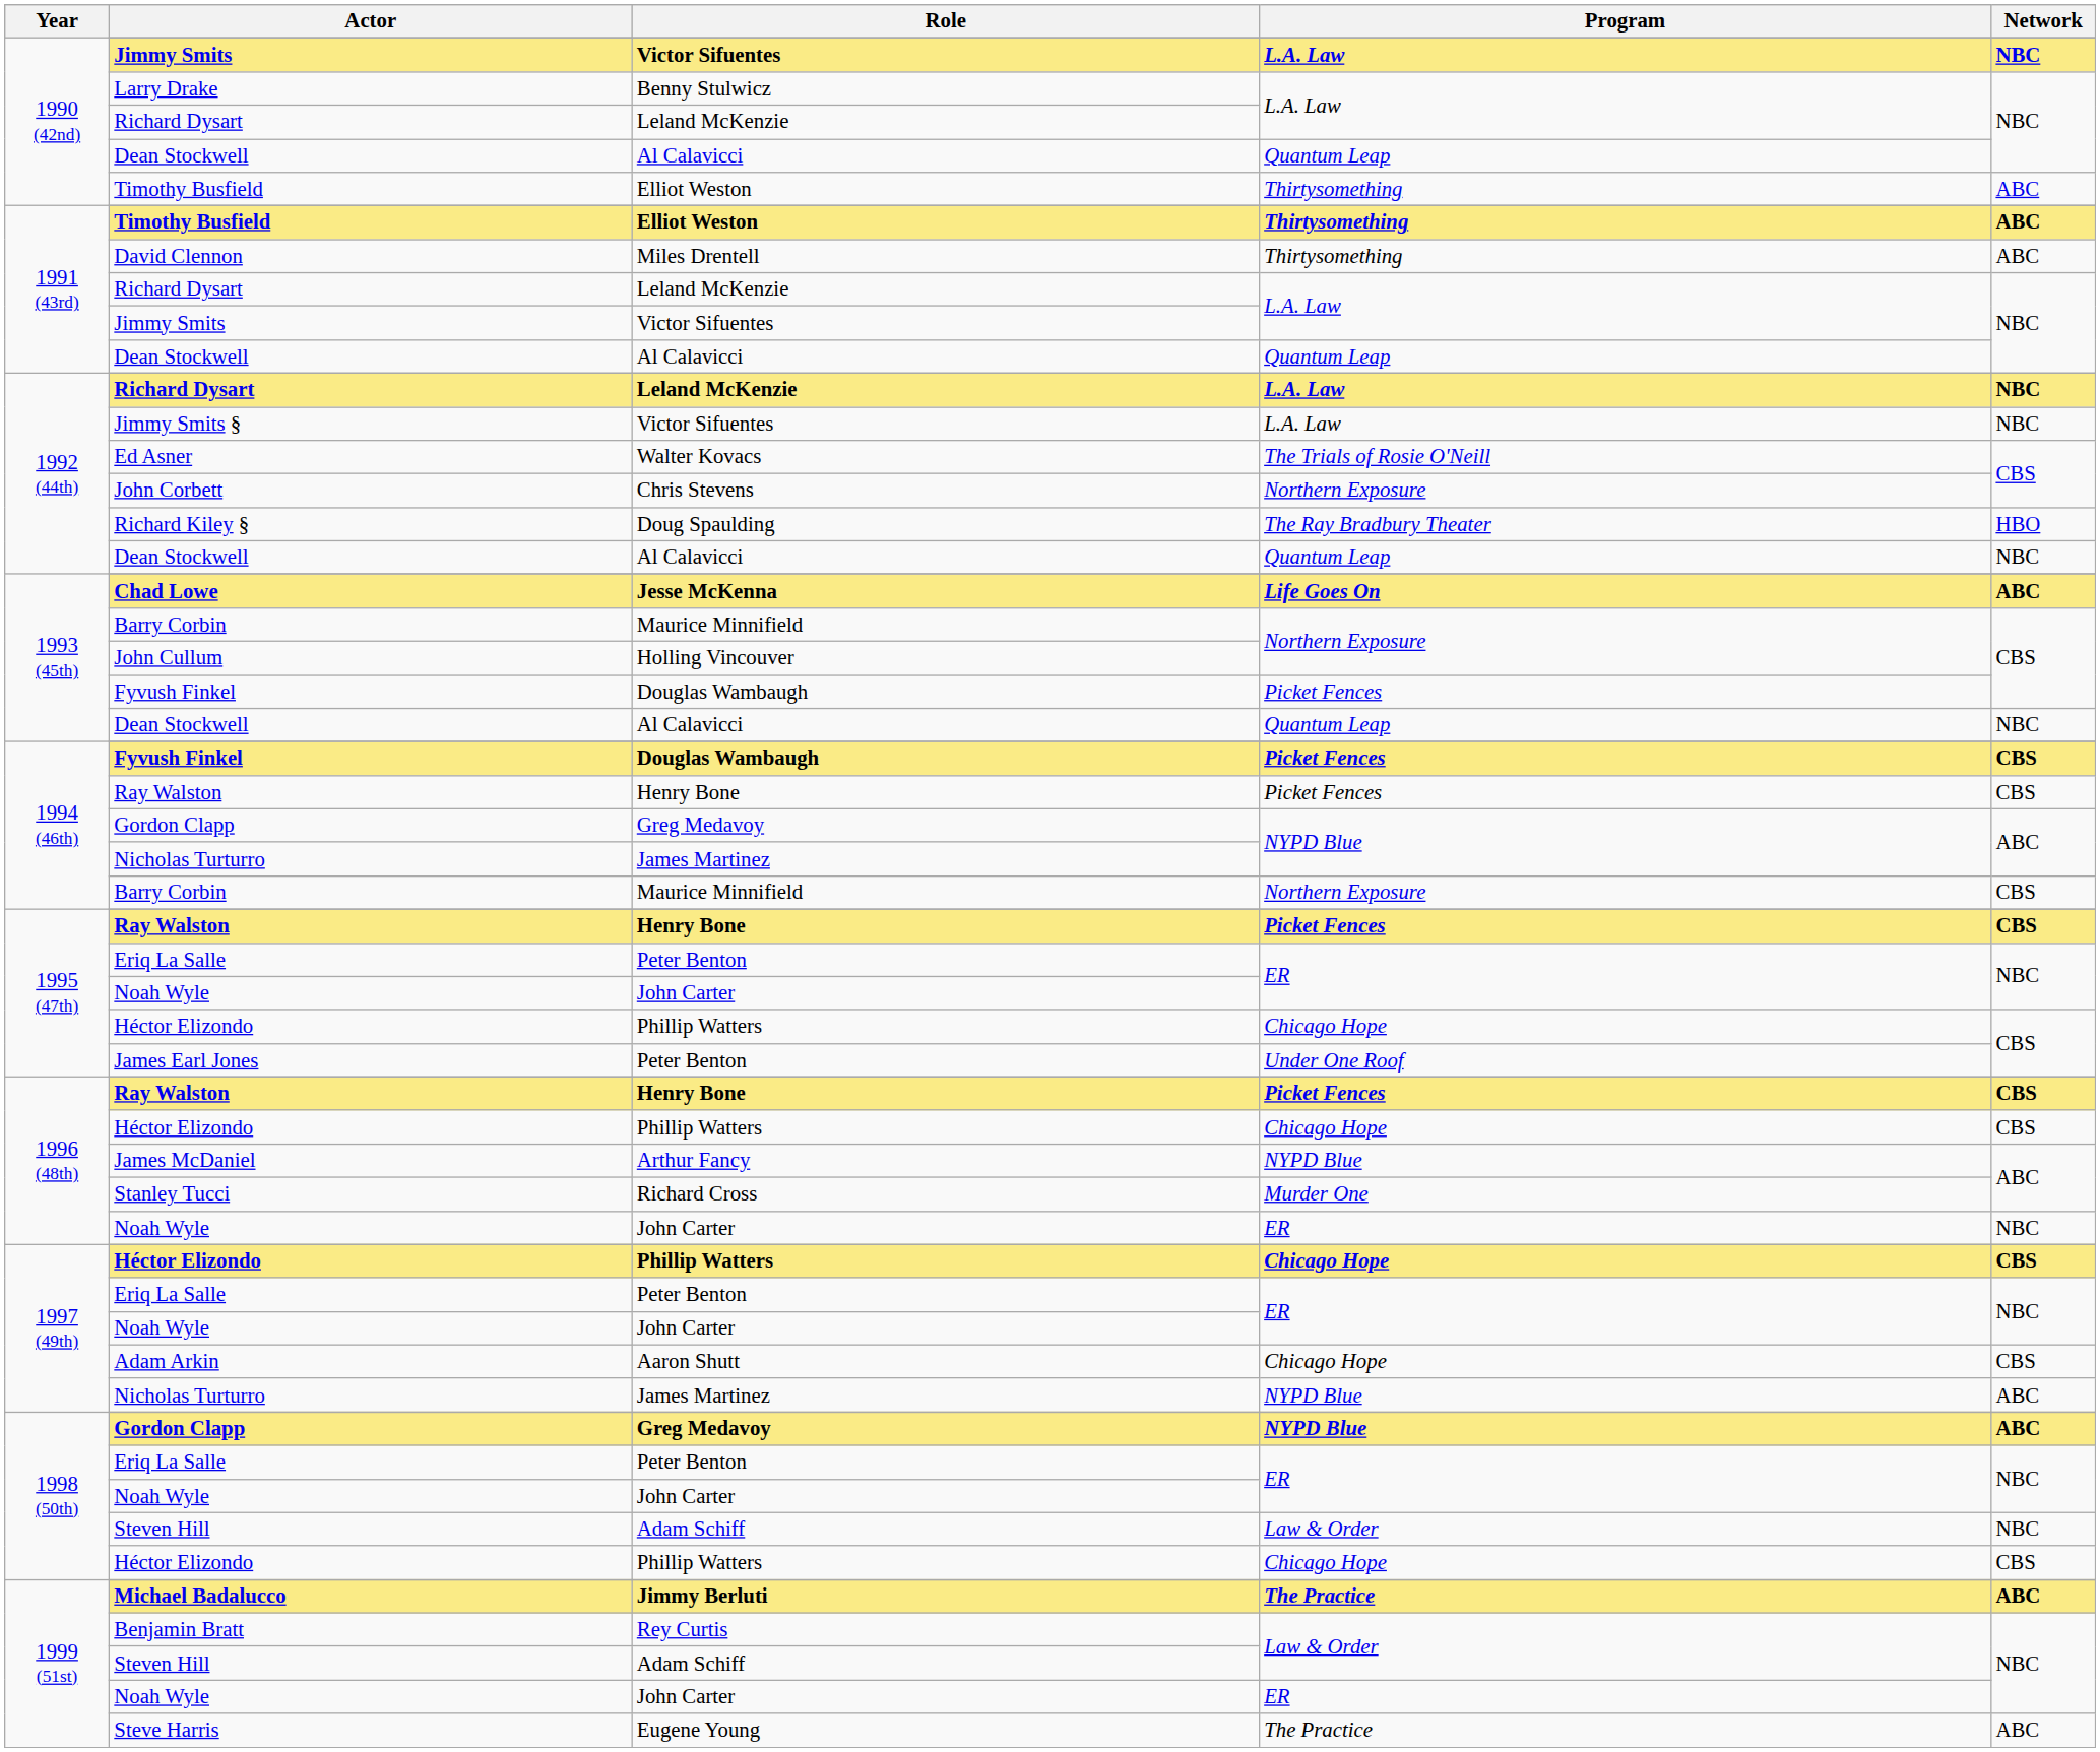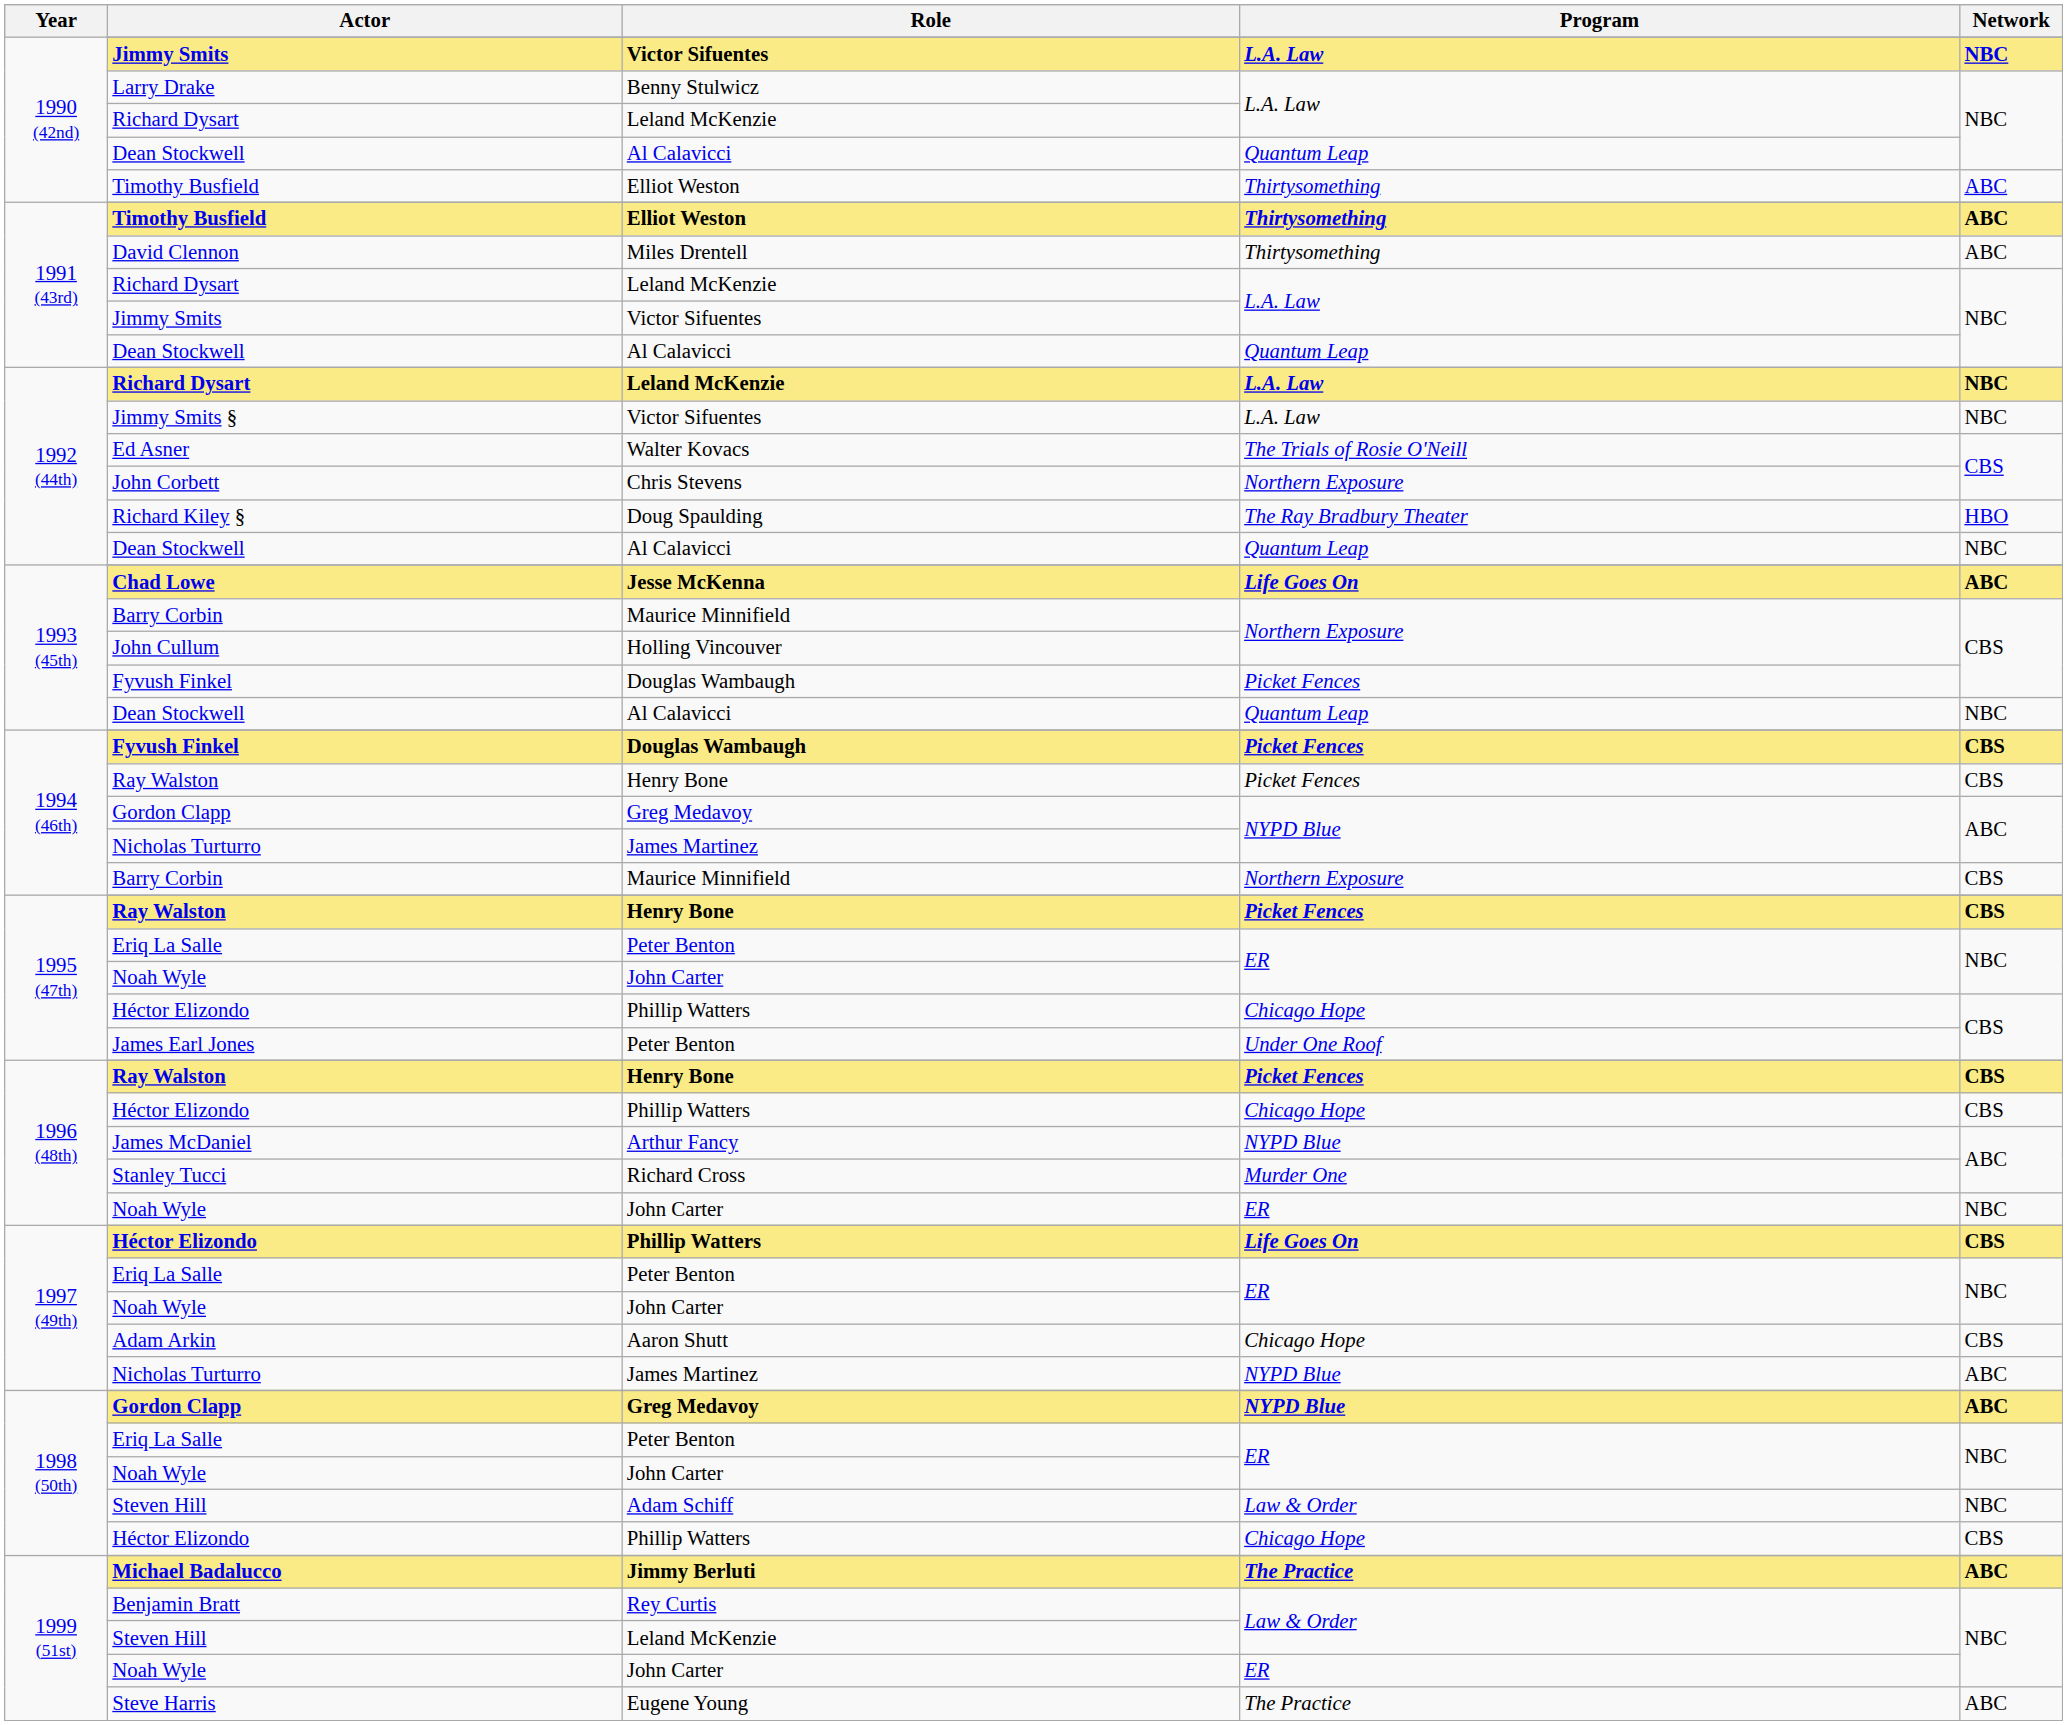 <table class="wikitable" style="width:100%">
 <tr style="background:#bebebe;">
 <th style="width:5%;">Year</th>
 <th style="width:25%;">Actor</th>
 <th style="width:30%;">Role</th>
 <th style="width:35%;">Program</th>
 <th style="width:5%;">Network</th>
 </tr>
 <tr>
 <td rowspan=6 style="text-align:center"><a href='#'>1990</a><br><small><a href='#'>(42nd)</a></small></td>
 </tr>
 <tr style="background:#FAEB86">
 <td><strong><a href='#'>Jimmy Smits</a></strong></td>
 <td><strong>Victor Sifuentes</strong></td>
 <td><strong><em><a href='#'>L.A. Law</a></em></strong></td>
 <td><strong><a href='#'>NBC</a></strong></td>
 </tr>
 <tr>
 <td><a href='#'>Larry Drake</a></td>
 <td>Benny Stulwicz</td>
 <td rowspan="2"><em>L.A. Law</em></td>
 <td rowspan="3">NBC</td>
 </tr>
 <tr>
 <td><a href='#'>Richard Dysart</a></td>
 <td>Leland McKenzie</td>
 </tr>
 <tr>
 <td><a href='#'>Dean Stockwell</a></td>
 <td><a href='#'>Al Calavicci</a></td>
 <td><em><a href='#'>Quantum Leap</a></em></td>
 </tr>
 <tr>
 <td><a href='#'>Timothy Busfield</a></td>
 <td>Elliot Weston</td>
 <td><em><a href='#'>Thirtysomething</a></em></td>
 <td><a href='#'>ABC</a></td>
 </tr>
 <tr>
 <td rowspan=6 style="text-align:center"><a href='#'>1991</a><br><small><a href='#'>(43rd)</a></small></td>
 </tr>
 <tr style="background:#FAEB86">
 <td><strong><a href='#'>Timothy Busfield</a></strong></td>
 <td><strong>Elliot Weston</strong></td>
 <td><strong><em><a href='#'>Thirtysomething</a></em></strong></td>
 <td><strong>ABC</strong></td>
 </tr>
 <tr>
 <td><a href='#'>David Clennon</a></td>
 <td>Miles Drentell</td>
 <td><em>Thirtysomething</em></td>
 <td>ABC</td>
 </tr>
 <tr>
 <td><a href='#'>Richard Dysart</a></td>
 <td>Leland McKenzie</td>
 <td rowspan=2><em><a href='#'>L.A. Law</a></em></td>
 <td rowspan=3>NBC</td>
 </tr>
 <tr>
 <td><a href='#'>Jimmy Smits</a></td>
 <td>Victor Sifuentes</td>
 </tr>
 <tr>
 <td><a href='#'>Dean Stockwell</a></td>
 <td>Al Calavicci</td>
 <td><em><a href='#'>Quantum Leap</a></em></td>
 </tr>
 <tr>
 <td rowspan=7 style="text-align:center"><a href='#'>1992</a><br><small><a href='#'>(44th)</a></small></td>
 </tr>
 <tr style="background:#FAEB86">
 <td><strong><a href='#'>Richard Dysart</a></strong></td>
 <td><strong>Leland McKenzie</strong></td>
 <td><strong><em><a href='#'>L.A. Law</a></em></strong></td>
 <td><strong>NBC</strong></td>
 </tr>
 <tr>
 <td><a href='#'>Jimmy Smits</a> §</td>
 <td>Victor Sifuentes</td>
 <td><em>L.A. Law</em></td>
 <td>NBC</td>
 </tr>
 <tr>
 <td><a href='#'>Ed Asner</a></td>
 <td>Walter Kovacs</td>
 <td><em><a href='#'>The Trials of Rosie O'Neill</a></em></td>
 <td rowspan=2><a href='#'>CBS</a></td>
 </tr>
 <tr>
 <td><a href='#'>John Corbett</a></td>
 <td>Chris Stevens</td>
 <td><em><a href='#'>Northern Exposure</a></em></td>
 </tr>
 <tr>
 <td><a href='#'>Richard Kiley</a> §</td>
 <td>Doug Spaulding</td>
 <td><em><a href='#'>The Ray Bradbury Theater</a></em></td>
 <td><a href='#'>HBO</a></td>
 </tr>
 <tr>
 <td><a href='#'>Dean Stockwell</a></td>
 <td>Al Calavicci</td>
 <td><em><a href='#'>Quantum Leap</a></em></td>
 <td>NBC</td>
 </tr>
 <tr>
 <td rowspan=6 style="text-align:center"><a href='#'>1993</a><br><small><a href='#'>(45th)</a></small></td>
 </tr>
 <tr style="background:#FAEB86">
 <td><strong><a href='#'>Chad Lowe</a></strong></td>
 <td><strong>Jesse McKenna</strong></td>
 <td><strong><em><a href='#'>Life Goes On</a></em></strong></td>
 <td><strong>ABC</strong></td>
 </tr>
 <tr>
 <td><a href='#'>Barry Corbin</a></td>
 <td>Maurice Minnifield</td>
 <td rowspan=2><em><a href='#'>Northern Exposure</a></em></td>
 <td rowspan=3>CBS</td>
 </tr>
 <tr>
 <td><a href='#'>John Cullum</a></td>
 <td>Holling Vincouver</td>
 </tr>
 <tr>
 <td><a href='#'>Fyvush Finkel</a></td>
 <td>Douglas Wambaugh</td>
 <td><em><a href='#'>Picket Fences</a></em></td>
 </tr>
 <tr>
 <td><a href='#'>Dean Stockwell</a></td>
 <td>Al Calavicci</td>
 <td><em><a href='#'>Quantum Leap</a></em></td>
 <td>NBC</td>
 </tr>
 <tr>
 <td rowspan=6 style="text-align:center"><a href='#'>1994</a><br><small><a href='#'>(46th)</a></small></td>
 </tr>
 <tr style="background:#FAEB86">
 <td><strong><a href='#'>Fyvush Finkel</a></strong></td>
 <td><strong>Douglas Wambaugh</strong></td>
 <td><strong><em><a href='#'>Picket Fences</a></em></strong></td>
 <td><strong>CBS</strong></td>
 </tr>
 <tr>
 <td><a href='#'>Ray Walston</a></td>
 <td>Henry Bone</td>
 <td><em>Picket Fences</em></td>
 <td>CBS</td>
 </tr>
 <tr>
 <td><a href='#'>Gordon Clapp</a></td>
 <td><a href='#'>Greg Medavoy</a></td>
 <td rowspan="2"><em><a href='#'>NYPD Blue</a></em></td>
 <td rowspan="2">ABC</td>
 </tr>
 <tr>
 <td><a href='#'>Nicholas Turturro</a></td>
 <td><a href='#'>James Martinez</a></td>
 </tr>
 <tr>
 <td><a href='#'>Barry Corbin</a></td>
 <td>Maurice Minnifield</td>
 <td><em><a href='#'>Northern Exposure</a></em></td>
 <td>CBS</td>
 </tr>
 <tr>
 <td rowspan=6 style="text-align:center"><a href='#'>1995</a><br><small><a href='#'>(47th)</a></small></td>
 </tr>
 <tr style="background:#FAEB86">
 <td><strong><a href='#'>Ray Walston</a></strong></td>
 <td><strong>Henry Bone</strong></td>
 <td><strong><em><a href='#'>Picket Fences</a></em></strong></td>
 <td><strong>CBS</strong></td>
 </tr>
 <tr>
 <td><a href='#'>Eriq La Salle</a></td>
 <td><a href='#'>Peter Benton</a></td>
 <td rowspan="2"><em><a href='#'>ER</a></em></td>
 <td rowspan="2">NBC</td>
 </tr>
 <tr>
 <td><a href='#'>Noah Wyle</a></td>
 <td><a href='#'>John Carter</a></td>
 </tr>
 <tr>
 <td><a href='#'>Héctor Elizondo</a></td>
 <td>Phillip Watters</td>
 <td><em><a href='#'>Chicago Hope</a></em></td>
 <td rowspan=2>CBS</td>
 </tr>
 <tr>
 <td><a href='#'>James Earl Jones</a></td>
 <td>Peter Benton</td>
 <td><em><a href='#'>Under One Roof</a></em></td>
 </tr>
 <tr>
 <td rowspan=6 style="text-align:center"><a href='#'>1996</a><br><small><a href='#'>(48th)</a></small></td>
 </tr>
 <tr style="background:#FAEB86">
 <td><strong><a href='#'>Ray Walston</a></strong></td>
 <td><strong>Henry Bone</strong></td>
 <td><strong><em><a href='#'>Picket Fences</a></em></strong></td>
 <td><strong>CBS</strong></td>
 </tr>
 <tr>
 <td><a href='#'>Héctor Elizondo</a></td>
 <td>Phillip Watters</td>
 <td><em><a href='#'>Chicago Hope</a></em></td>
 <td>CBS</td>
 </tr>
 <tr>
 <td><a href='#'>James McDaniel</a></td>
 <td><a href='#'>Arthur Fancy</a></td>
 <td><em><a href='#'>NYPD Blue</a></em></td>
 <td rowspan=2>ABC</td>
 </tr>
 <tr>
 <td><a href='#'>Stanley Tucci</a></td>
 <td>Richard Cross</td>
 <td><em><a href='#'>Murder One</a></em></td>
 </tr>
 <tr>
 <td><a href='#'>Noah Wyle</a></td>
 <td>John Carter</td>
 <td><em><a href='#'>ER</a></em></td>
 <td>NBC</td>
 </tr>
 <tr>
 <td rowspan=6 style="text-align:center"><a href='#'>1997</a><br><small><a href='#'>(49th)</a></small></td>
 </tr>
 <tr style="background:#FAEB86">
 <td><strong><a href='#'>Héctor Elizondo</a></strong></td>
 <td><strong>Phillip Watters</strong></td>
-<td><strong><em><a href='#'>Chicago Hope</a></em></strong></td>
+<td><strong><em><a href='#'>Life Goes On</a></em></strong></td>
 <td><strong>CBS</strong></td>
 </tr>
 <tr>
 <td><a href='#'>Eriq La Salle</a></td>
 <td>Peter Benton</td>
 <td rowspan="2"><em><a href='#'>ER</a></em></td>
 <td rowspan="2">NBC</td>
 </tr>
 <tr>
 <td><a href='#'>Noah Wyle</a></td>
 <td>John Carter</td>
 </tr>
 <tr>
 <td><a href='#'>Adam Arkin</a></td>
 <td>Aaron Shutt</td>
 <td><em>Chicago Hope</em></td>
 <td>CBS</td>
 </tr>
 <tr>
 <td><a href='#'>Nicholas Turturro</a></td>
 <td>James Martinez</td>
 <td><em><a href='#'>NYPD Blue</a></em></td>
 <td>ABC</td>
 </tr>
 <tr>
 <td rowspan=6 style="text-align:center"><a href='#'>1998</a><br><small><a href='#'>(50th)</a></small></td>
 </tr>
 <tr style="background:#FAEB86">
 <td><strong><a href='#'>Gordon Clapp</a></strong></td>
 <td><strong>Greg Medavoy</strong></td>
 <td><strong><em><a href='#'>NYPD Blue</a></em></strong></td>
 <td><strong>ABC</strong></td>
 </tr>
 <tr>
 <td><a href='#'>Eriq La Salle</a></td>
 <td>Peter Benton</td>
 <td rowspan="2"><em><a href='#'>ER</a></em></td>
 <td rowspan="2">NBC</td>
 </tr>
 <tr>
 <td><a href='#'>Noah Wyle</a></td>
 <td>John Carter</td>
 </tr>
 <tr>
 <td><a href='#'>Steven Hill</a></td>
 <td><a href='#'>Adam Schiff</a></td>
 <td><em><a href='#'>Law & Order</a></em></td>
 <td>NBC</td>
 </tr>
 <tr>
 <td><a href='#'>Héctor Elizondo</a></td>
 <td>Phillip Watters</td>
 <td><em><a href='#'>Chicago Hope</a></em></td>
 <td>CBS</td>
 </tr>
 <tr>
 <td rowspan=6 style="text-align:center"><a href='#'>1999</a><br><small><a href='#'>(51st)</a></small></td>
 </tr>
 <tr style="background:#FAEB86">
 <td><strong><a href='#'>Michael Badalucco</a></strong></td>
 <td><strong>Jimmy Berluti</strong></td>
 <td><strong><em><a href='#'>The Practice</a></em></strong></td>
 <td><strong>ABC</strong></td>
 </tr>
 <tr>
 <td><a href='#'>Benjamin Bratt</a></td>
 <td><a href='#'>Rey Curtis</a></td>
 <td rowspan="2"><em><a href='#'>Law & Order</a></em></td>
 <td rowspan="3">NBC</td>
 </tr>
 <tr>
 <td><a href='#'>Steven Hill</a></td>
-<td>Adam Schiff</td>
+<td>Leland McKenzie</td>
 </tr>
 <tr>
 <td><a href='#'>Noah Wyle</a></td>
 <td>John Carter</td>
 <td><em><a href='#'>ER</a></em></td>
 </tr>
 <tr>
 <td><a href='#'>Steve Harris</a></td>
 <td>Eugene Young</td>
 <td><em>The Practice</em></td>
 <td>ABC</td>
 </tr>
 <tr>
 </tr>
 </table>
